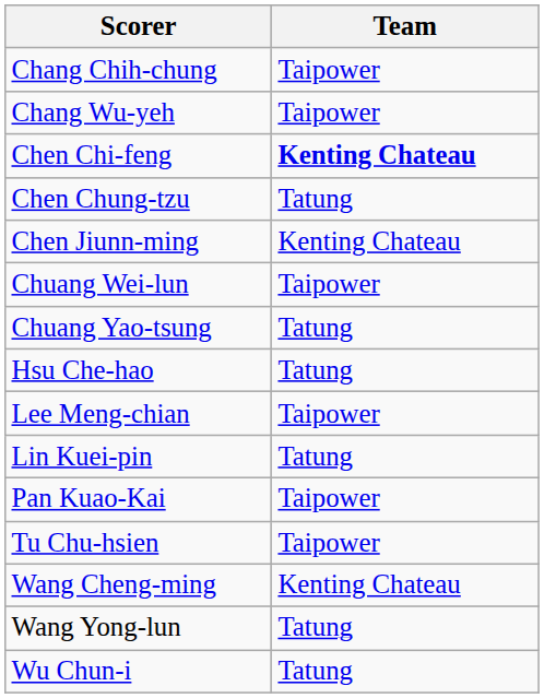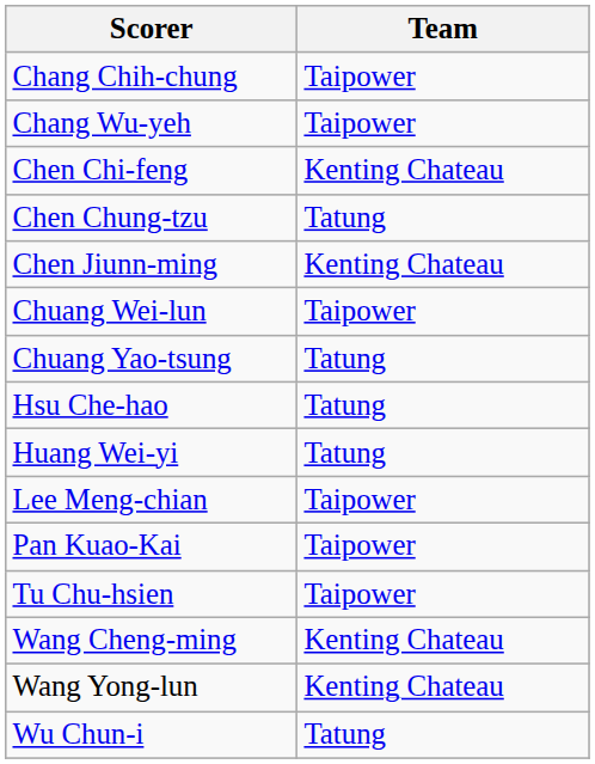 <table class="wikitable">
 <tr>
 <th width="150">Scorer</th>
 <th width="150">Team</th>
 </tr>
 <tr>
 <td><a href='#'>Chang Chih-chung</a></td>
 <td><a href='#'>Taipower</a></td>
 </tr>
 <tr>
 <td><a href='#'>Chang Wu-yeh</a></td>
 <td><a href='#'>Taipower</a></td>
 </tr>
 <tr>
 <td><a href='#'>Chen Chi-feng</a></td>
-<td><strong><a href='#'>Kenting Chateau</a></strong></td>
+<td><a href='#'>Kenting Chateau</a></td>
 </tr>
 <tr>
 <td><a href='#'>Chen Chung-tzu</a></td>
 <td><a href='#'>Tatung</a></td>
 </tr>
 <tr>
 <td><a href='#'>Chen Jiunn-ming</a></td>
 <td><a href='#'>Kenting Chateau</a></td>
 </tr>
 <tr>
 <td><a href='#'>Chuang Wei-lun</a></td>
 <td><a href='#'>Taipower</a></td>
 </tr>
 <tr>
 <td><a href='#'>Chuang Yao-tsung</a></td>
 <td><a href='#'>Tatung</a></td>
 </tr>
 <tr>
 <td><a href='#'>Hsu Che-hao</a></td>
 <td><a href='#'>Tatung</a></td>
 </tr>
 <tr>
+<td><a href='#'>Huang Wei-yi</a></td>
+<td><a href='#'>Tatung</a></td>
+</tr>
+<tr>
 <td><a href='#'>Lee Meng-chian</a></td>
 <td><a href='#'>Taipower</a></td>
-</tr>
-<tr>
-<td><a href='#'>Lin Kuei-pin</a></td>
-<td><a href='#'>Tatung</a></td>
 </tr>
 <tr>
 <td><a href='#'>Pan Kuao-Kai</a></td>
 <td><a href='#'>Taipower</a></td>
 </tr>
 <tr>
 <td><a href='#'>Tu Chu-hsien</a></td>
 <td><a href='#'>Taipower</a></td>
 </tr>
 <tr>
 <td><a href='#'>Wang Cheng-ming</a></td>
 <td><a href='#'>Kenting Chateau</a></td>
 </tr>
 <tr>
 <td>Wang Yong-lun</td>
-<td><a href='#'>Tatung</a></td>
+<td><a href='#'>Kenting Chateau</a></td>
 </tr>
 <tr>
 <td><a href='#'>Wu Chun-i</a></td>
 <td><a href='#'>Tatung</a></td>
 </tr>
 </table>
